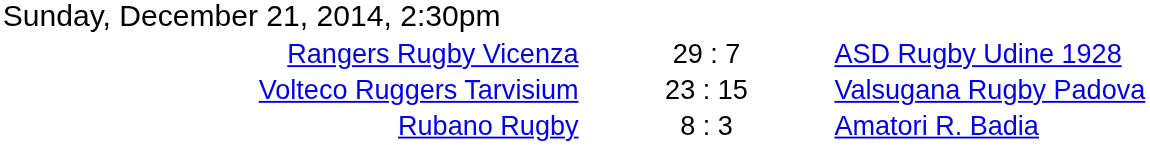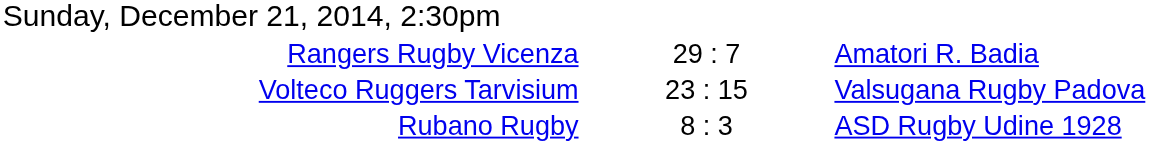 <table style="width:70%;" cellspacing="1">
 <tr>
 <th width=35%></th>
 <th width=15%></th>
 <th></th>
 </tr>
 <tr>
 <td>Sunday, December 21, 2014, 2:30pm</td>
 </tr>
 <tr style=font-size:90%>
 <td align=right><a href='#'>Rangers Rugby Vicenza</a></td>
 <td align=center>29 : 7</td>
-<td><a href='#'>ASD Rugby Udine 1928</a></td>
+<td><a href='#'>Amatori R. Badia</a></td>
 </tr>
 <tr style=font-size:90%>
 <td align=right><a href='#'>Volteco Ruggers Tarvisium</a></td>
 <td align=center>23 : 15</td>
 <td><a href='#'>Valsugana Rugby Padova</a></td>
 </tr>
 <tr style=font-size:90%>
 <td align=right><a href='#'>Rubano Rugby</a></td>
 <td align=center>8 : 3</td>
-<td><a href='#'>Amatori R. Badia</a></td>
+<td><a href='#'>ASD Rugby Udine 1928</a></td>
 </tr>
 </table>
